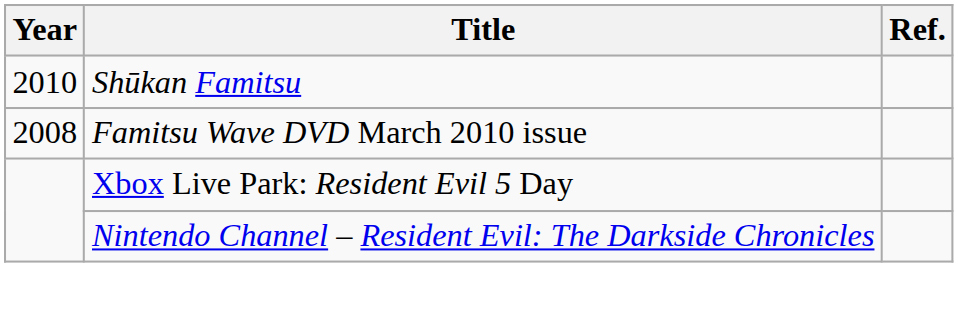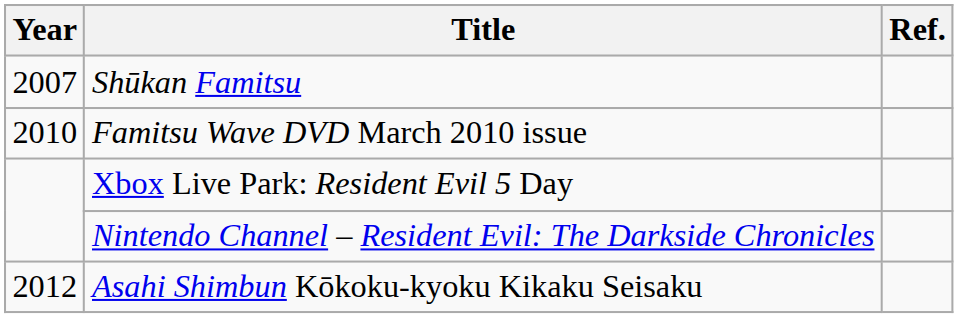 <table class="wikitable">
 <tr>
 <th>Year</th>
 <th>Title</th>
 <th>Ref.</th>
 </tr>
 <tr>
-<td>2010</td>
+<td>2007</td>
 <td><em>Shūkan <a href='#'>Famitsu</a></em></td>
 <td></td>
 </tr>
 <tr>
-<td>2008</td>
+<td>2010</td>
 <td><em>Famitsu Wave DVD</em> March 2010 issue</td>
 <td></td>
 </tr>
 <tr>
 <td rowspan="2"></td>
 <td><a href='#'>Xbox</a> Live Park: <em>Resident Evil 5</em> Day</td>
 <td></td>
 </tr>
 <tr>
 <td><em><a href='#'>Nintendo Channel</a> – <a href='#'>Resident Evil: The Darkside Chronicles</a></em></td>
 <td></td>
 </tr>
+<tr>
+<td>2012</td>
+<td><em><a href='#'>Asahi Shimbun</a></em> Kōkoku-kyoku Kikaku Seisaku</td>
+<td></td>
+</tr>
 </table>
